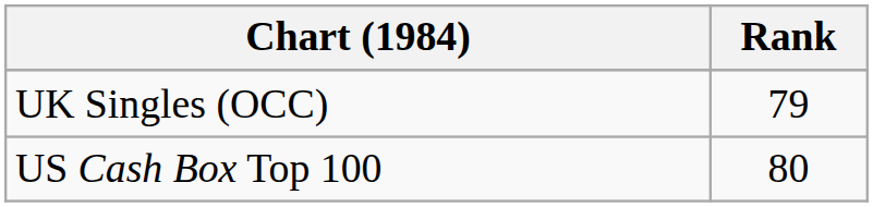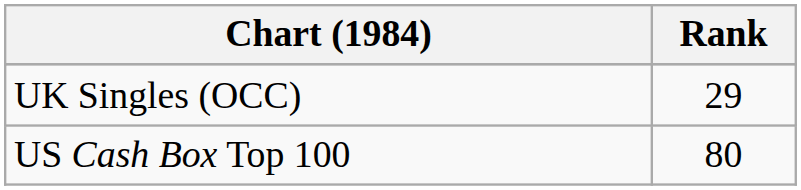 <table class="wikitable sortable">
 <tr>
 <th style="width: 200pt;">Chart (1984)</th>
 <th style="width: 40pt;">Rank</th>
 </tr>
 <tr>
 </tr>
 <tr>
 <td>UK Singles (OCC)</td>
-<td align="center">79</td>
+<td align="center">29</td>
 </tr>
 <tr>
 <td>US <em>Cash Box</em> Top 100</td>
 <td align="center">80</td>
 </tr>
 </table>
